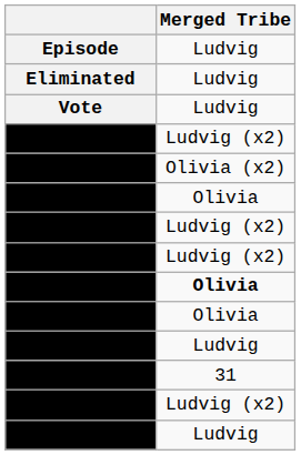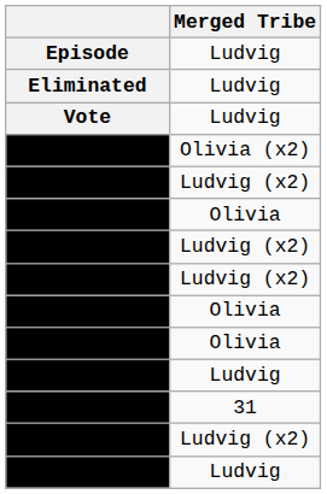 <table class="wikitable" text-align:center;">
 <tr>
 <th colspan="1"></th>
 <th colspan="1">Merged Tribe</th>
 </tr>
 <tr>
 <th colspan="1" align="left">Episode</th>
 <td align="center">Ludvig</td>
 </tr>
 <tr>
 <th colspan="1" align="left">Eliminated</th>
 <td align="center" bgcolor="">Ludvig</td>
 </tr>
 <tr>
 <th colspan="1" align="left">Vote</th>
 <td align="center">Ludvig</td>
 </tr>
 <tr>
+<td align="left" bgcolor="black"><span>Andreas</span></td>
+<td align="center">Olivia (x2)</td>
+</tr>
+<tr>
 <td align="left" bgcolor="black"><span>Annica</span></td>
 <td align="center">Ludvig (x2)</td>
-</tr>
-<tr>
-<td align="left" bgcolor="black"><span>Andreas</span></td>
-<td align="center">Olivia (x2)</td>
 </tr>
 <tr>
 <td align="left" bgcolor="black"><span>Annki</span></td>
 <td align="center">Olivia</td>
 </tr>
 <tr>
 <td align="left" bgcolor="black"><span>Dennis</span></td>
 <td align="center">Ludvig (x2)</td>
 </tr>
 <tr>
 <td align="left" bgcolor="black"><span>Joanna</span></td>
 <td align="center">Ludvig (x2)</td>
 </tr>
 <tr>
 <td align="left" bgcolor="black"><span>Johanna</span></td>
-<td align="center"><strong>Olivia</strong></td>
+<td align="center">Olivia</td>
 </tr>
 <tr>
 <td align="left" bgcolor="black"><span>Ludvig</span></td>
 <td align="center">Olivia</td>
 </tr>
 <tr>
 <td align="left" bgcolor="black"><span>Olivia</span></td>
 <td align="center">Ludvig</td>
 </tr>
 <tr>
 <td align="left" bgcolor="black"><span>Rickard</span></td>
 <td align="center">31</td>
 </tr>
 <tr>
 <td align="left" bgcolor="black"><span>William</span></td>
 <td align="center">Ludvig (x2)</td>
 </tr>
 <tr>
 <td align="left" bgcolor="black"><span>Blood Revenge</span></td>
 <td align="center">Ludvig</td>
 </tr>
 </table>
